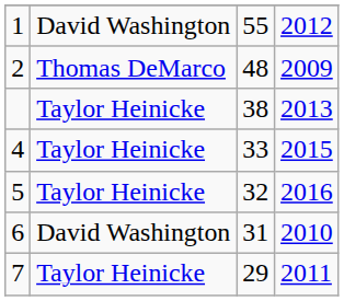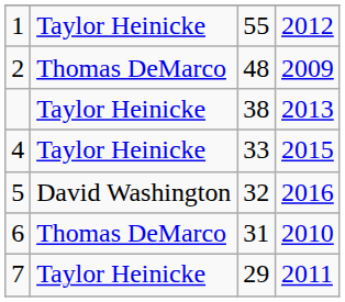 <table class="wikitable">
 <tr>
 </tr>
 <tr>
 <td>1</td>
-<td>David Washington</td>
+<td><a href='#'>Taylor Heinicke</a></td>
 <td><abbr>55</abbr></td>
 <td><a href='#'>2012</a></td>
 </tr>
 <tr>
 <td>2</td>
 <td><a href='#'>Thomas DeMarco</a></td>
 <td><abbr>48</abbr></td>
 <td><a href='#'>2009</a></td>
 </tr>
 <tr>
 <td></td>
 <td><a href='#'>Taylor Heinicke</a></td>
 <td><abbr>38</abbr></td>
 <td><a href='#'>2013</a></td>
 </tr>
 <tr>
 <td>4</td>
 <td><a href='#'>Taylor Heinicke</a></td>
 <td><abbr>33</abbr></td>
 <td><a href='#'>2015</a></td>
 </tr>
 <tr>
 <td>5</td>
-<td><a href='#'>Taylor Heinicke</a></td>
+<td>David Washington</td>
 <td><abbr>32</abbr></td>
 <td><a href='#'>2016</a></td>
 </tr>
 <tr>
 <td>6</td>
-<td>David Washington</td>
+<td><a href='#'>Thomas DeMarco</a></td>
 <td><abbr>31</abbr></td>
 <td><a href='#'>2010</a></td>
 </tr>
 <tr>
 <td>7</td>
 <td><a href='#'>Taylor Heinicke</a></td>
 <td><abbr>29</abbr></td>
 <td><a href='#'>2011</a></td>
 </tr>
 </table>
